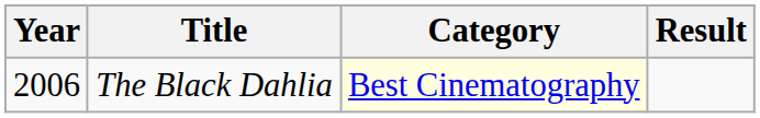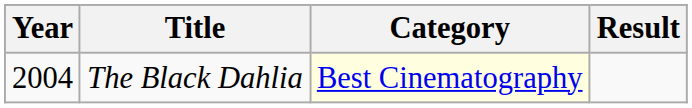 <table class="wikitable">
 <tr>
 <th>Year</th>
 <th>Title</th>
 <th>Category</th>
 <th>Result</th>
 </tr>
 <tr>
-<td>2006</td>
+<td>2004</td>
 <td><em>The Black Dahlia</em></td>
 <td style="background: lightyellow;"><a href='#'>Best Cinematography</a></td>
 <td></td>
 </tr>
 </table>
